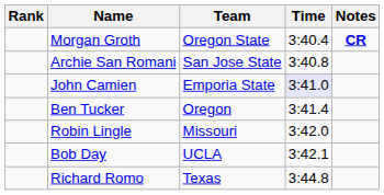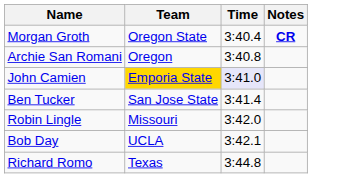 <table class="wikitable sortable" style="text-align:center">
 <tr>
-<th>Rank</th>
 <th>Name</th>
 <th>Team</th>
 <th>Time</th>
 <th>Notes</th>
 </tr>
 <tr>
-<td></td>
 <td align=left><a href='#'>Morgan Groth</a></td>
 <td align=left><a href='#'>Oregon State</a></td>
 <td>3:40.4</td>
 <td><strong><a href='#'>CR</a></strong></td>
 </tr>
 <tr>
-<td></td>
 <td align=left><a href='#'>Archie San Romani</a></td>
-<td align=left><a href='#'>San Jose State</a></td>
+<td align=left><a href='#'>Oregon</a></td>
 <td>3:40.8</td>
 <td></td>
 </tr>
 <tr>
-<td></td>
 <td align=left><a href='#'>John Camien</a></td>
-<td align="left"><a href='#'>Emporia State</a></td>
+<td align="left" style="background: gold;"><a href='#'>Emporia State</a></td>
 <td style="background: lavender;">3:41.0</td>
 <td></td>
 </tr>
 <tr>
-<td></td>
 <td align=left><a href='#'>Ben Tucker</a></td>
-<td align=left><a href='#'>Oregon</a></td>
+<td align=left><a href='#'>San Jose State</a></td>
 <td>3:41.4</td>
 <td></td>
 </tr>
 <tr>
-<td></td>
 <td align=left><a href='#'>Robin Lingle</a></td>
 <td align="left"><a href='#'>Missouri</a></td>
 <td>3:42.0</td>
 <td></td>
 </tr>
 <tr>
-<td></td>
 <td align=left><a href='#'>Bob Day</a></td>
 <td align=left><a href='#'>UCLA</a></td>
 <td>3:42.1</td>
 <td></td>
 </tr>
 <tr>
-<td></td>
 <td align=left><a href='#'>Richard Romo</a></td>
 <td align="left"><a href='#'>Texas</a></td>
 <td>3:44.8</td>
 <td></td>
 </tr>
 </table>
